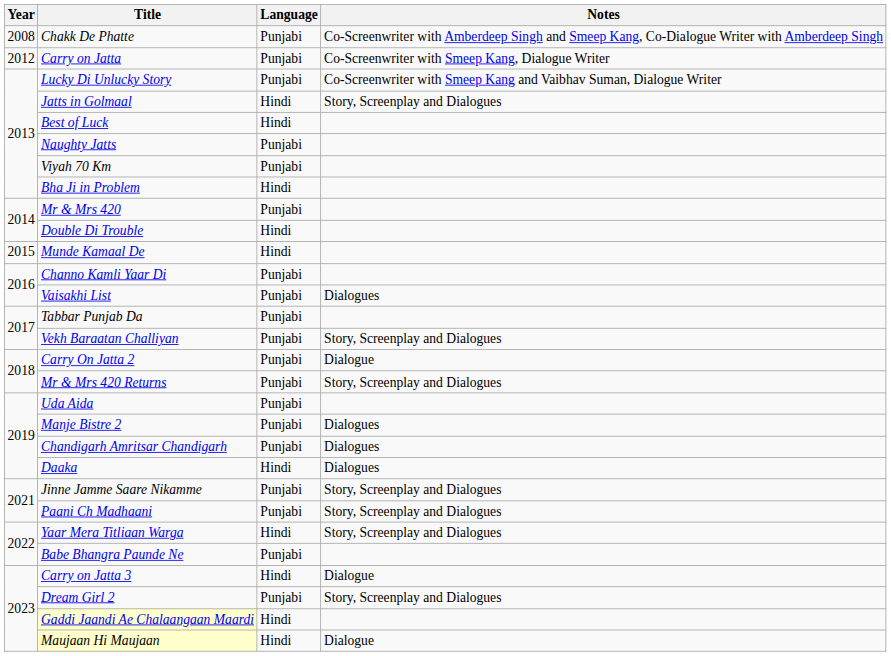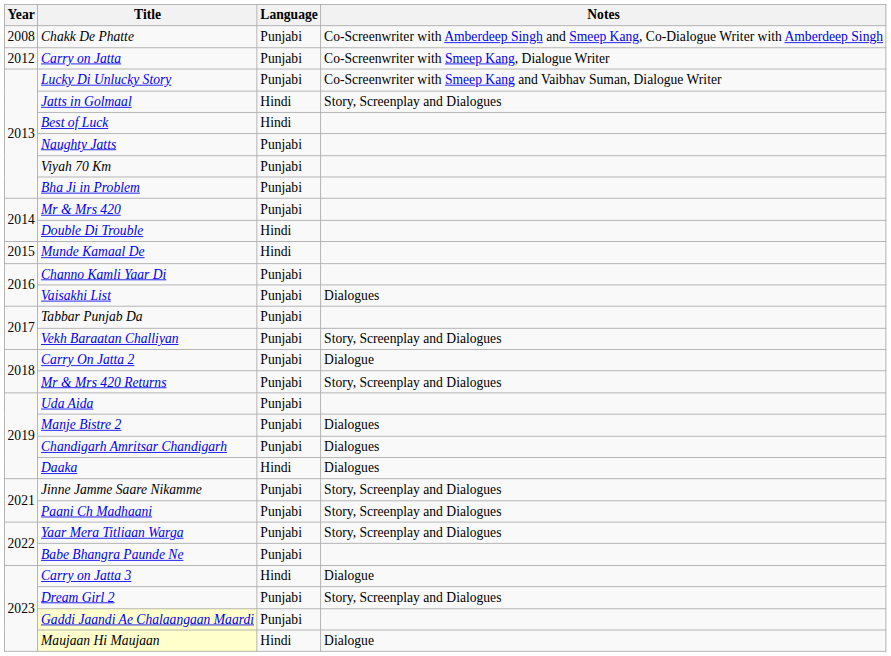 <table class="wikitable">
 <tr>
 <th>Year</th>
 <th>Title</th>
 <th>Language</th>
 <th>Notes</th>
 </tr>
 <tr>
 <td>2008</td>
 <td><em>Chakk De Phatte</em></td>
 <td>Punjabi</td>
 <td>Co-Screenwriter with <a href='#'>Amberdeep Singh</a> and <a href='#'>Smeep Kang</a>, Co-Dialogue Writer with <a href='#'>Amberdeep Singh</a></td>
 </tr>
 <tr>
 <td>2012</td>
 <td><em><a href='#'>Carry on Jatta</a></em></td>
 <td>Punjabi</td>
 <td>Co-Screenwriter with <a href='#'>Smeep Kang</a>, Dialogue Writer</td>
 </tr>
 <tr>
 <td rowspan="6">2013</td>
 <td><em><a href='#'>Lucky Di Unlucky Story</a></em></td>
 <td>Punjabi</td>
 <td>Co-Screenwriter with <a href='#'>Smeep Kang</a> and Vaibhav Suman, Dialogue Writer</td>
 </tr>
 <tr>
 <td><em><a href='#'>Jatts in Golmaal</a></em></td>
 <td>Hindi</td>
 <td>Story, Screenplay and Dialogues</td>
 </tr>
 <tr>
 <td><em><a href='#'>Best of Luck</a></em></td>
 <td>Hindi</td>
 <td></td>
 </tr>
 <tr>
 <td><em><a href='#'>Naughty Jatts</a></em></td>
 <td>Punjabi</td>
 <td></td>
 </tr>
 <tr>
 <td><em>Viyah 70 Km</em></td>
 <td>Punjabi</td>
 <td></td>
 </tr>
 <tr>
 <td><em><a href='#'>Bha Ji in Problem</a></em></td>
-<td>Hindi</td>
+<td>Punjabi</td>
 <td></td>
 </tr>
 <tr>
 <td rowspan="2">2014</td>
 <td><em><a href='#'>Mr & Mrs 420</a></em> </td>
 <td>Punjabi</td>
 <td></td>
 </tr>
 <tr>
 <td><em><a href='#'>Double Di Trouble</a></em></td>
 <td>Hindi</td>
 <td></td>
 </tr>
 <tr>
 <td>2015</td>
 <td><em><a href='#'>Munde Kamaal De</a></em></td>
 <td>Hindi</td>
 <td></td>
 </tr>
 <tr>
 <td rowspan="2">2016</td>
 <td><em><a href='#'>Channo Kamli Yaar Di</a></em></td>
 <td>Punjabi</td>
 <td></td>
 </tr>
 <tr>
 <td><em><a href='#'>Vaisakhi List</a></em></td>
 <td>Punjabi</td>
 <td>Dialogues</td>
 </tr>
 <tr>
 <td rowspan="2">2017</td>
 <td><em>Tabbar Punjab Da</em></td>
 <td>Punjabi</td>
 <td></td>
 </tr>
 <tr>
 <td><em><a href='#'>Vekh Baraatan Challiyan</a></em></td>
 <td>Punjabi</td>
 <td>Story, Screenplay and Dialogues</td>
 </tr>
 <tr>
 <td rowspan="2">2018</td>
 <td><em><a href='#'>Carry On Jatta 2</a></em></td>
 <td>Punjabi</td>
 <td>Dialogue</td>
 </tr>
 <tr>
 <td><em><a href='#'>Mr & Mrs 420 Returns</a></em></td>
 <td>Punjabi</td>
 <td>Story, Screenplay and Dialogues</td>
 </tr>
 <tr>
 <td rowspan="4">2019</td>
 <td><em><a href='#'>Uda Aida</a></em></td>
 <td>Punjabi</td>
 <td></td>
 </tr>
 <tr>
 <td><em><a href='#'>Manje Bistre 2</a></em></td>
 <td>Punjabi</td>
 <td>Dialogues</td>
 </tr>
 <tr>
 <td><em><a href='#'>Chandigarh Amritsar Chandigarh</a></em></td>
 <td>Punjabi</td>
 <td>Dialogues</td>
 </tr>
 <tr>
 <td><em><a href='#'>Daaka</a></em></td>
 <td>Hindi</td>
 <td>Dialogues</td>
 </tr>
 <tr>
 <td rowspan="2">2021</td>
 <td><em>Jinne Jamme Saare Nikamme</em> </td>
 <td>Punjabi</td>
 <td>Story, Screenplay and Dialogues</td>
 </tr>
 <tr>
 <td><em><a href='#'>Paani Ch Madhaani</a></em></td>
 <td>Punjabi</td>
 <td>Story, Screenplay and Dialogues</td>
 </tr>
 <tr>
 <td rowspan="2">2022</td>
 <td><em><a href='#'>Yaar Mera Titliaan Warga</a></em></td>
-<td>Hindi</td>
+<td>Punjabi</td>
 <td>Story, Screenplay and Dialogues</td>
 </tr>
 <tr>
 <td><em><a href='#'>Babe Bhangra Paunde Ne</a></em></td>
 <td>Punjabi</td>
 <td style="text-align:center;"></td>
 </tr>
 <tr>
 <td rowspan="4">2023</td>
 <td><em><a href='#'>Carry on Jatta 3</a></em></td>
 <td>Hindi</td>
 <td>Dialogue</td>
 </tr>
 <tr>
 <td><em><a href='#'>Dream Girl 2</a></em></td>
 <td>Punjabi</td>
 <td>Story, Screenplay and Dialogues</td>
 </tr>
 <tr>
 <td style="background:#ffc;"><em><a href='#'>Gaddi Jaandi Ae Chalaangaan Maardi</a></em> </td>
-<td>Hindi</td>
+<td>Punjabi</td>
 <td style="text-align:center;"></td>
 </tr>
 <tr>
 <td style="background:#ffc;"><em>Maujaan Hi Maujaan</em> </td>
 <td>Hindi</td>
 <td>Dialogue</td>
 </tr>
 </table>
